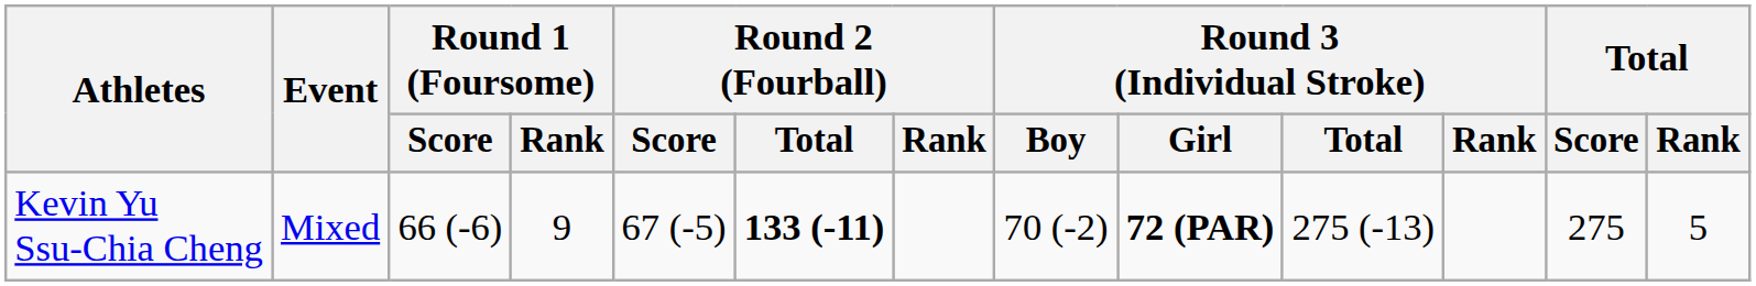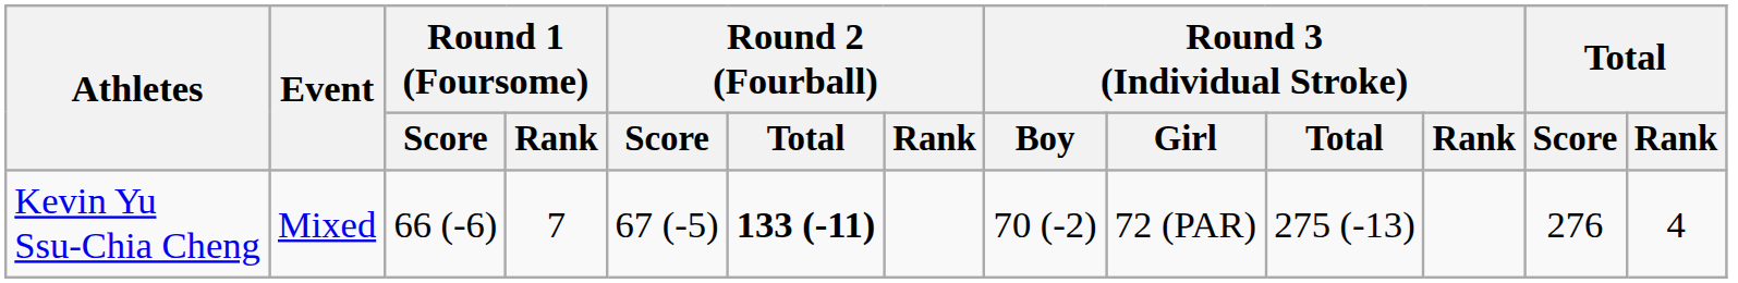 <table class="wikitable" style="font-size:90%">
 <tr>
 <th rowspan="2">Athletes</th>
 <th rowspan="2">Event</th>
 <th colspan="2">Round 1<br>(Foursome)</th>
 <th colspan="3">Round 2<br>(Fourball)</th>
 <th colspan="4">Round 3<br>(Individual Stroke)</th>
 <th colspan="2">Total</th>
 </tr>
 <tr style="font-size:95%">
 <th>Score</th>
 <th>Rank</th>
 <th>Score</th>
 <th>Total</th>
 <th>Rank</th>
 <th>Boy</th>
 <th>Girl</th>
 <th>Total</th>
 <th>Rank</th>
 <th>Score</th>
 <th>Rank</th>
 </tr>
 <tr align=center>
 <td align=left><a href='#'>Kevin Yu</a><br><a href='#'>Ssu-Chia Cheng</a></td>
 <td align=left><a href='#'>Mixed</a></td>
 <td>66 (-6)</td>
-<td>9</td>
+<td>7</td>
 <td>67 (-5)</td>
 <td><strong>133 (-11)</strong></td>
 <td></td>
 <td>70 (-2)</td>
-<td><strong>72 (PAR)</strong></td>
+<td>72 (PAR)</td>
 <td>275 (-13)</td>
 <td></td>
-<td>275</td>
-<td>5</td>
+<td>276</td>
+<td>4</td>
 </tr>
 </table>
